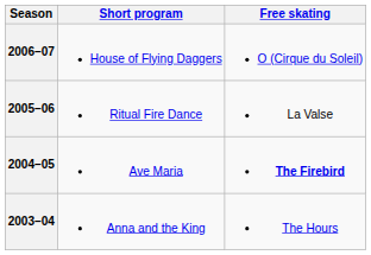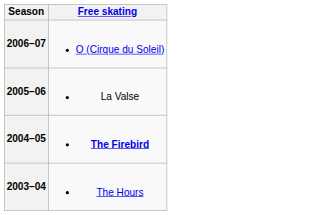 <table class=wikitable style=text-align:center>
 <tr>
 <th>Season</th>
-<th><a href='#'>Short program</a></th>
 <th><a href='#'>Free skating</a></th>
 </tr>
 <tr>
 <th>2006–07 <br></th>
-<td><br><ul><li><a href='#'>House of Flying Daggers</a> <br></li></ul></td>
 <td><br><ul><li><a href='#'>O (Cirque du Soleil)</a> <br></li></ul></td>
 </tr>
 <tr>
 <th>2005–06 <br></th>
-<td><br><ul><li><a href='#'>Ritual Fire Dance</a> <br></li></ul></td>
 <td><br><ul><li>La Valse <br></li></ul></td>
 </tr>
 <tr>
 <th>2004–05 <br></th>
-<td><br><ul><li><a href='#'>Ave Maria</a> <br></li></ul></td>
 <td><strong><br><ul><li><a href='#'>The Firebird</a> <br></li></ul></strong></td>
 </tr>
 <tr>
 <th>2003–04 <br></th>
-<td><br><ul><li><a href='#'>Anna and the King</a> <br></li></ul></td>
 <td><br><ul><li><a href='#'>The Hours</a> <br></li></ul></td>
 </tr>
 </table>
